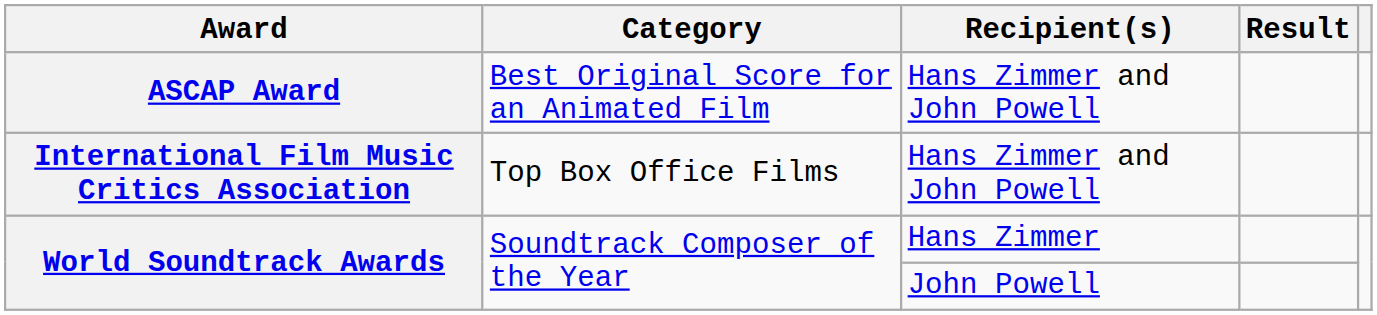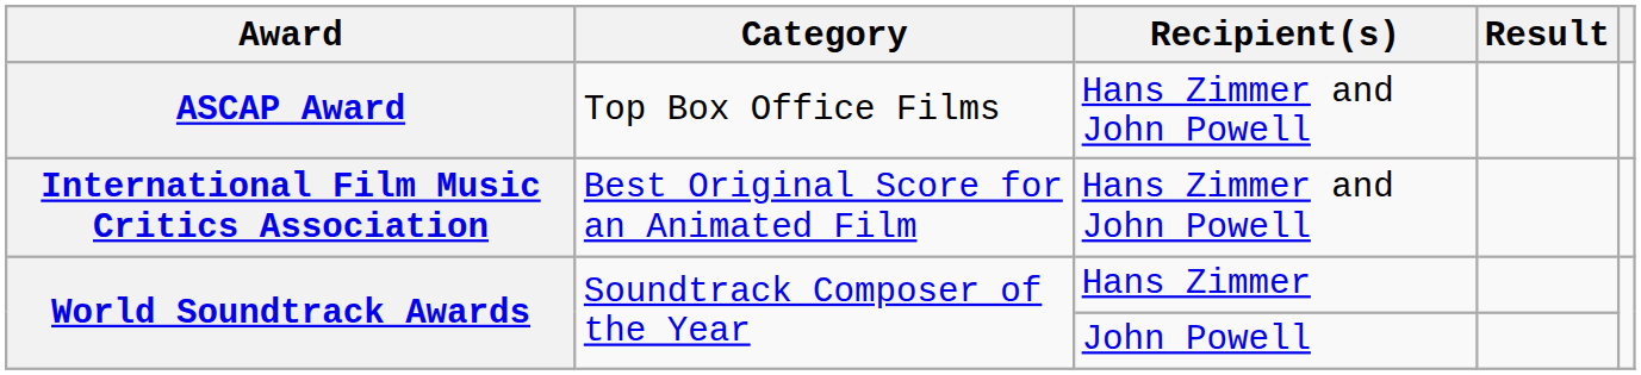 <table class="wikitable plainrowheaders sortable col5center">
 <tr>
 <th scope="col">Award</th>
 <th scope="col">Category</th>
 <th scope="col">Recipient(s)</th>
 <th scope="col">Result</th>
 <th scope="col" class="unsortable"></th>
 </tr>
 <tr>
 <th scope="row"><a href='#'>ASCAP Award</a></th>
-<td><a href='#'>Best Original Score for an Animated Film</a></td>
+<td>Top Box Office Films</td>
 <td><a href='#'>Hans Zimmer</a> and <a href='#'>John Powell</a></td>
 <td></td>
 <td></td>
 </tr>
 <tr>
 <th scope="row"><a href='#'>International Film Music Critics Association</a></th>
-<td>Top Box Office Films</td>
+<td><a href='#'>Best Original Score for an Animated Film</a></td>
 <td><a href='#'>Hans Zimmer</a> and <a href='#'>John Powell</a></td>
 <td></td>
 <td></td>
 </tr>
 <tr>
 <th rowspan="2" scope="row"><a href='#'>World Soundtrack Awards</a></th>
 <td rowspan="2"><a href='#'>Soundtrack Composer of the Year</a></td>
 <td><a href='#'>Hans Zimmer</a></td>
 <td></td>
 <td rowspan="2"><br></td>
 </tr>
 <tr>
 <td><a href='#'>John Powell</a></td>
 <td></td>
 </tr>
 </table>
